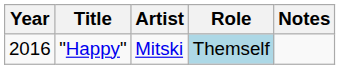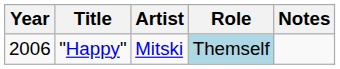 <table class="wikitable sortable">
 <tr>
 <th>Year</th>
 <th>Title</th>
 <th>Artist</th>
 <th>Role</th>
 <th class="unsortable">Notes</th>
 </tr>
 <tr>
-<td>2016</td>
+<td>2006</td>
 <td>"<a href='#'>Happy</a>"</td>
 <td><a href='#'>Mitski</a></td>
 <td style="background: lightblue;">Themself</td>
 <td></td>
 </tr>
 </table>
